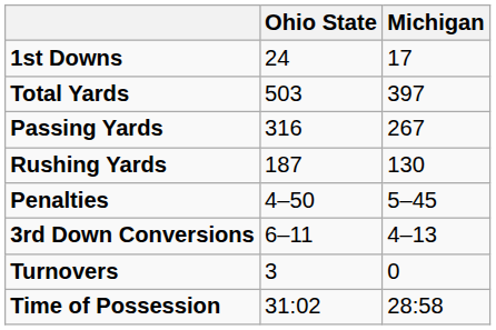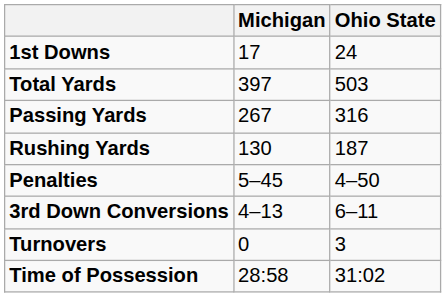 <table class="wikitable">
 <tr>
 <th></th>
+<th>Michigan</th>
 <th>Ohio State</th>
-<th>Michigan</th>
 </tr>
 <tr>
 <td><strong>1st Downs</strong></td>
+<td>17</td>
 <td>24</td>
-<td>17</td>
 </tr>
 <tr>
 <td><strong>Total Yards</strong></td>
+<td>397</td>
 <td>503</td>
-<td>397</td>
 </tr>
 <tr>
 <td><strong>Passing Yards</strong></td>
+<td>267</td>
 <td>316</td>
-<td>267</td>
 </tr>
 <tr>
 <td><strong>Rushing Yards</strong></td>
+<td>130</td>
 <td>187</td>
-<td>130</td>
 </tr>
 <tr>
 <td><strong>Penalties</strong></td>
+<td>5–45</td>
 <td>4–50</td>
-<td>5–45</td>
 </tr>
 <tr>
 <td><strong>3rd Down Conversions</strong></td>
+<td>4–13</td>
 <td>6–11</td>
-<td>4–13</td>
 </tr>
 <tr>
 <td><strong>Turnovers</strong></td>
+<td>0</td>
 <td>3</td>
-<td>0</td>
 </tr>
 <tr>
 <td><strong>Time of Possession</strong></td>
+<td>28:58</td>
 <td>31:02</td>
-<td>28:58</td>
 </tr>
 </table>
